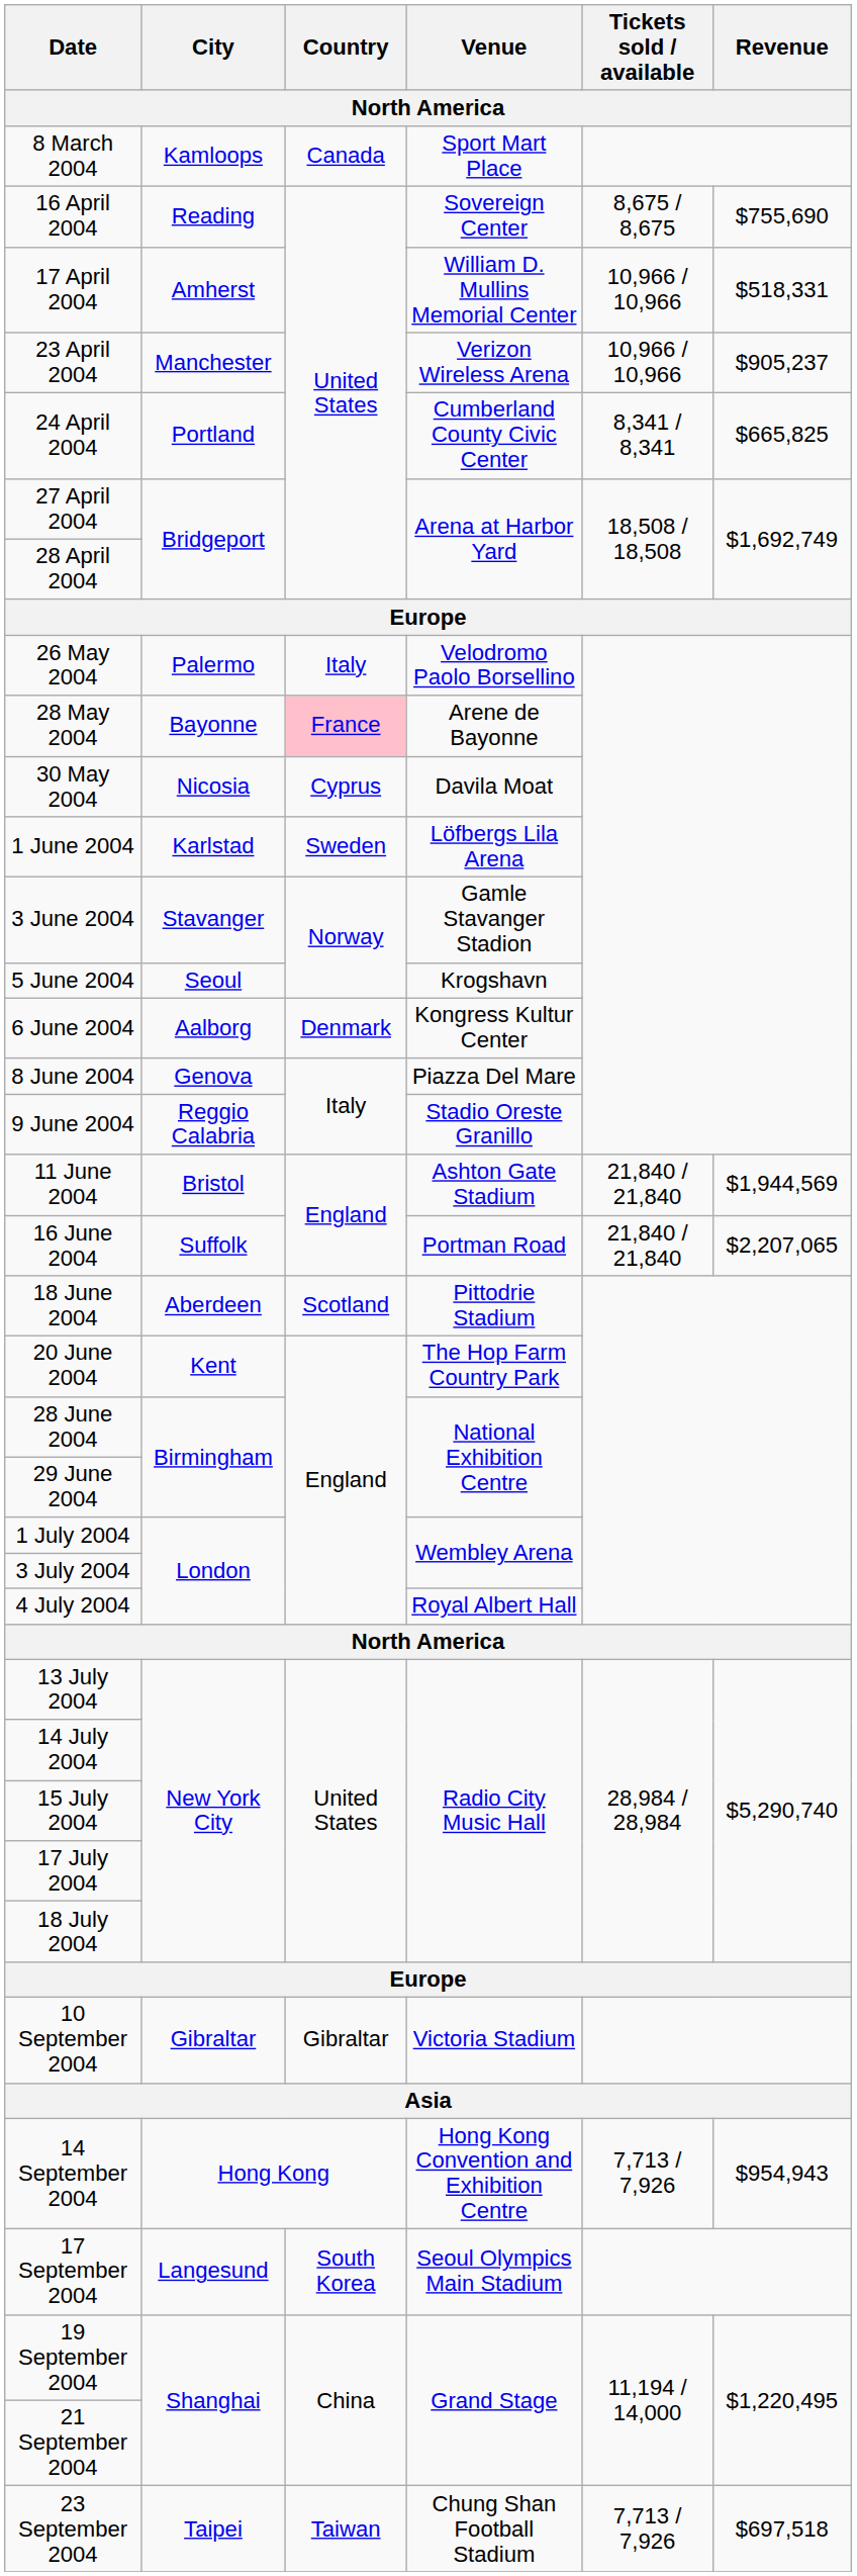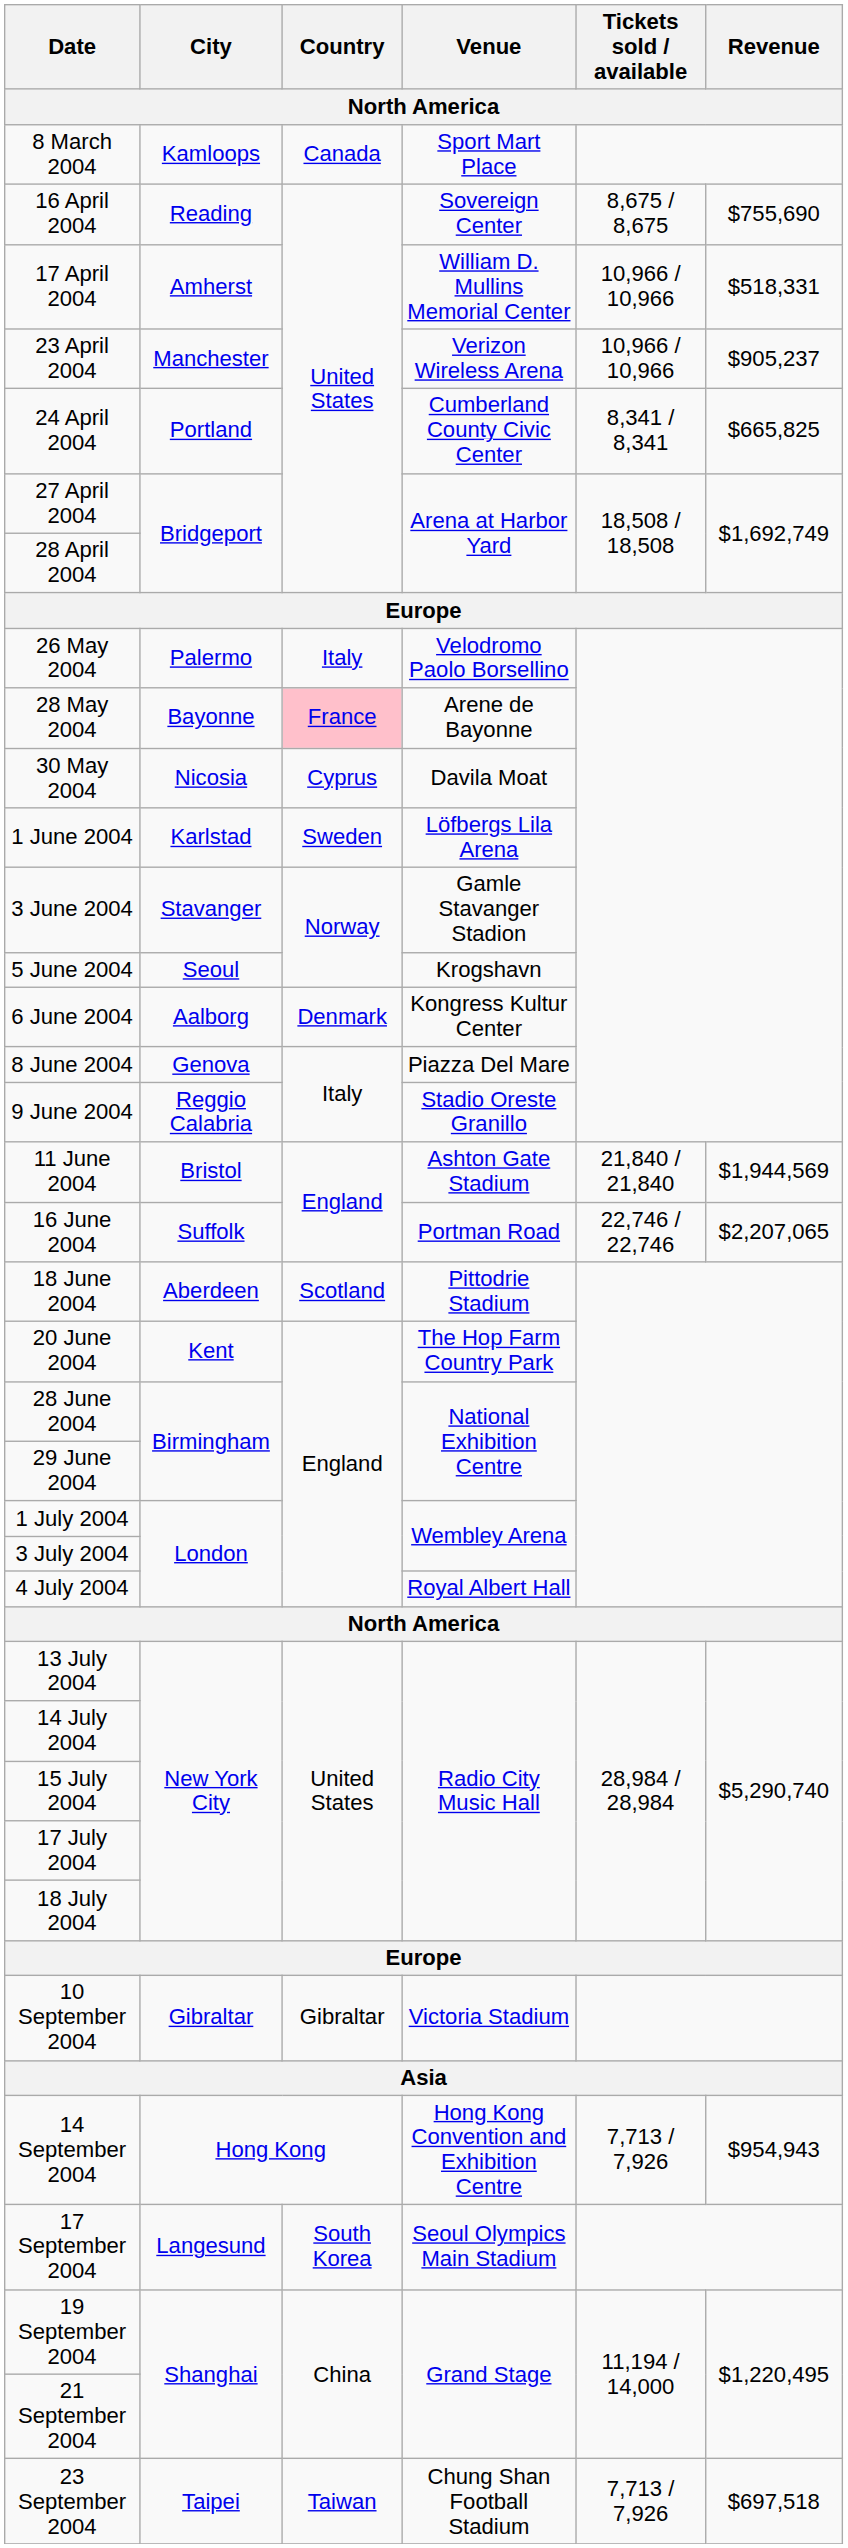 <table class="wikitable" style="text-align:center">
 <tr>
 <th style="width:150px;">Date</th>
 <th style="width:150px;">City</th>
 <th style="width:150px;">Country</th>
 <th style="width:275px;">Venue</th>
 <th style="width:180px;">Tickets sold / available</th>
 <th style="width:150px;">Revenue</th>
 </tr>
 <tr>
 <th colspan="6">North America</th>
 </tr>
 <tr>
 <td>8 March 2004</td>
 <td><a href='#'>Kamloops</a></td>
 <td><a href='#'>Canada</a></td>
 <td><a href='#'>Sport Mart Place</a></td>
 </tr>
 <tr>
 <td>16 April 2004</td>
 <td><a href='#'>Reading</a></td>
 <td rowspan="6"><a href='#'>United States</a></td>
 <td><a href='#'>Sovereign Center</a></td>
 <td>8,675 / 8,675</td>
 <td>$755,690</td>
 </tr>
 <tr>
 <td>17 April 2004</td>
 <td><a href='#'>Amherst</a></td>
 <td><a href='#'>William D. Mullins Memorial Center</a></td>
 <td>10,966 / 10,966</td>
 <td>$518,331</td>
 </tr>
 <tr>
 <td>23 April 2004</td>
 <td><a href='#'>Manchester</a></td>
 <td><a href='#'>Verizon Wireless Arena</a></td>
 <td>10,966 / 10,966</td>
 <td>$905,237</td>
 </tr>
 <tr>
 <td>24 April 2004</td>
 <td><a href='#'>Portland</a></td>
 <td><a href='#'>Cumberland County Civic Center</a></td>
 <td>8,341 / 8,341</td>
 <td>$665,825</td>
 </tr>
 <tr>
 <td>27 April 2004</td>
 <td rowspan="2"><a href='#'>Bridgeport</a></td>
 <td rowspan="2"><a href='#'>Arena at Harbor Yard</a></td>
 <td rowspan="2">18,508 / 18,508</td>
 <td rowspan="2">$1,692,749</td>
 </tr>
 <tr>
 <td>28 April 2004</td>
 </tr>
 <tr>
 <th colspan="6">Europe</th>
 </tr>
 <tr>
 <td>26 May 2004</td>
 <td><a href='#'>Palermo</a></td>
 <td><a href='#'>Italy</a></td>
 <td><a href='#'>Velodromo Paolo Borsellino</a></td>
 </tr>
 <tr>
 <td>28 May 2004</td>
 <td><a href='#'>Bayonne</a></td>
 <td style="background: pink;"><a href='#'>France</a></td>
 <td>Arene de Bayonne</td>
 </tr>
 <tr>
 <td>30 May 2004</td>
 <td><a href='#'>Nicosia</a></td>
 <td><a href='#'>Cyprus</a></td>
 <td>Davila Moat</td>
 </tr>
 <tr>
 <td>1 June 2004</td>
 <td><a href='#'>Karlstad</a></td>
 <td><a href='#'>Sweden</a></td>
 <td><a href='#'>Löfbergs Lila Arena</a></td>
 </tr>
 <tr>
 <td>3 June 2004</td>
 <td><a href='#'>Stavanger</a></td>
 <td rowspan="2"><a href='#'>Norway</a></td>
 <td>Gamle Stavanger Stadion</td>
 </tr>
 <tr>
 <td>5 June 2004</td>
 <td><a href='#'>Seoul</a></td>
 <td>Krogshavn</td>
 </tr>
 <tr>
 <td>6 June 2004</td>
 <td><a href='#'>Aalborg</a></td>
 <td><a href='#'>Denmark</a></td>
 <td>Kongress Kultur Center</td>
 </tr>
 <tr>
 <td>8 June 2004</td>
 <td><a href='#'>Genova</a></td>
 <td rowspan="2">Italy</td>
 <td>Piazza Del Mare</td>
 </tr>
 <tr>
 <td>9 June 2004</td>
 <td><a href='#'>Reggio Calabria</a></td>
 <td><a href='#'>Stadio Oreste Granillo</a></td>
 </tr>
 <tr>
 <td>11 June 2004</td>
 <td><a href='#'>Bristol</a></td>
 <td rowspan="2"><a href='#'>England</a></td>
 <td><a href='#'>Ashton Gate Stadium</a></td>
 <td>21,840 / 21,840</td>
 <td>$1,944,569</td>
 </tr>
 <tr>
 <td>16 June 2004</td>
 <td><a href='#'>Suffolk</a></td>
 <td><a href='#'>Portman Road</a></td>
-<td>21,840 / 21,840</td>
+<td>22,746 / 22,746</td>
 <td>$2,207,065</td>
 </tr>
 <tr>
 <td>18 June 2004</td>
 <td><a href='#'>Aberdeen</a></td>
 <td><a href='#'>Scotland</a></td>
 <td><a href='#'>Pittodrie Stadium</a></td>
 </tr>
 <tr>
 <td>20 June 2004</td>
 <td><a href='#'>Kent</a></td>
 <td rowspan="6">England</td>
 <td><a href='#'>The Hop Farm Country Park</a></td>
 </tr>
 <tr>
 <td>28 June 2004</td>
 <td rowspan="2"><a href='#'>Birmingham</a></td>
 <td rowspan="2"><a href='#'>National Exhibition Centre</a></td>
 </tr>
 <tr>
 <td>29 June 2004</td>
 </tr>
 <tr>
 <td>1 July 2004</td>
 <td rowspan="3"><a href='#'>London</a></td>
 <td rowspan="2"><a href='#'>Wembley Arena</a></td>
 </tr>
 <tr>
 <td>3 July 2004</td>
 </tr>
 <tr>
 <td>4 July 2004</td>
 <td><a href='#'>Royal Albert Hall</a></td>
 </tr>
 <tr>
 <th colspan="6">North America</th>
 </tr>
 <tr>
 <td>13 July 2004</td>
 <td rowspan="5"><a href='#'>New York City</a></td>
 <td rowspan="5">United States</td>
 <td rowspan="5"><a href='#'>Radio City Music Hall</a></td>
 <td rowspan="5">28,984 / 28,984</td>
 <td rowspan="5">$5,290,740</td>
 </tr>
 <tr>
 <td>14 July 2004</td>
 </tr>
 <tr>
 <td>15 July 2004</td>
 </tr>
 <tr>
 <td>17 July 2004</td>
 </tr>
 <tr>
 <td>18 July 2004</td>
 </tr>
 <tr>
 <th colspan="6">Europe</th>
 </tr>
 <tr>
 <td>10 September 2004</td>
 <td><a href='#'>Gibraltar</a></td>
 <td>Gibraltar</td>
 <td><a href='#'>Victoria Stadium</a></td>
 </tr>
 <tr>
 <th colspan="6">Asia</th>
 </tr>
 <tr>
 <td>14 September 2004</td>
 <td colspan="2"><a href='#'>Hong Kong</a></td>
 <td><a href='#'>Hong Kong Convention and Exhibition Centre</a></td>
 <td>7,713 / 7,926</td>
 <td>$954,943</td>
 </tr>
 <tr>
 <td>17 September 2004</td>
 <td><a href='#'>Langesund</a></td>
 <td><a href='#'>South Korea</a></td>
 <td><a href='#'>Seoul Olympics Main Stadium</a></td>
 </tr>
 <tr>
 <td>19 September 2004</td>
 <td rowspan="2"><a href='#'>Shanghai</a></td>
 <td rowspan="2">China</td>
 <td rowspan="2"><a href='#'>Grand Stage</a></td>
 <td rowspan="2">11,194 / 14,000</td>
 <td rowspan="2">$1,220,495</td>
 </tr>
 <tr>
 <td>21 September 2004</td>
 </tr>
 <tr>
 <td>23 September 2004</td>
 <td><a href='#'>Taipei</a></td>
 <td><a href='#'>Taiwan</a></td>
 <td>Chung Shan Football Stadium</td>
 <td>7,713 / 7,926</td>
 <td>$697,518</td>
 </tr>
 </table>
